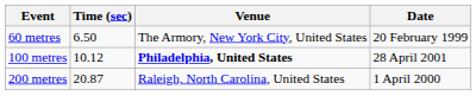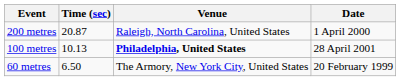 <table class=wikitable>
 <tr>
 <th>Event</th>
 <th>Time (<a href='#'>sec</a>)</th>
 <th>Venue</th>
 <th>Date</th>
 </tr>
 <tr>
+<td><a href='#'>200 metres</a></td>
+<td>20.87</td>
+<td><a href='#'>Raleigh, North Carolina</a>, United States</td>
+<td>1 April 2000</td>
+</tr>
+<tr>
+<td><a href='#'>100 metres</a></td>
+<td>10.13</td>
+<td><strong><a href='#'>Philadelphia</a>, United States</strong></td>
+<td>28 April 2001</td>
+</tr>
+<tr>
 <td><a href='#'>60 metres</a></td>
 <td>6.50</td>
 <td>The Armory, <a href='#'>New York City</a>, United States</td>
 <td>20 February 1999</td>
 </tr>
-<tr>
-<td><a href='#'>100 metres</a></td>
-<td>10.12</td>
-<td><strong><a href='#'>Philadelphia</a>, United States</strong></td>
-<td>28 April 2001</td>
-</tr>
-<tr>
-<td><a href='#'>200 metres</a></td>
-<td>20.87</td>
-<td><a href='#'>Raleigh, North Carolina</a>, United States</td>
-<td>1 April 2000</td>
-</tr>
 </table>
